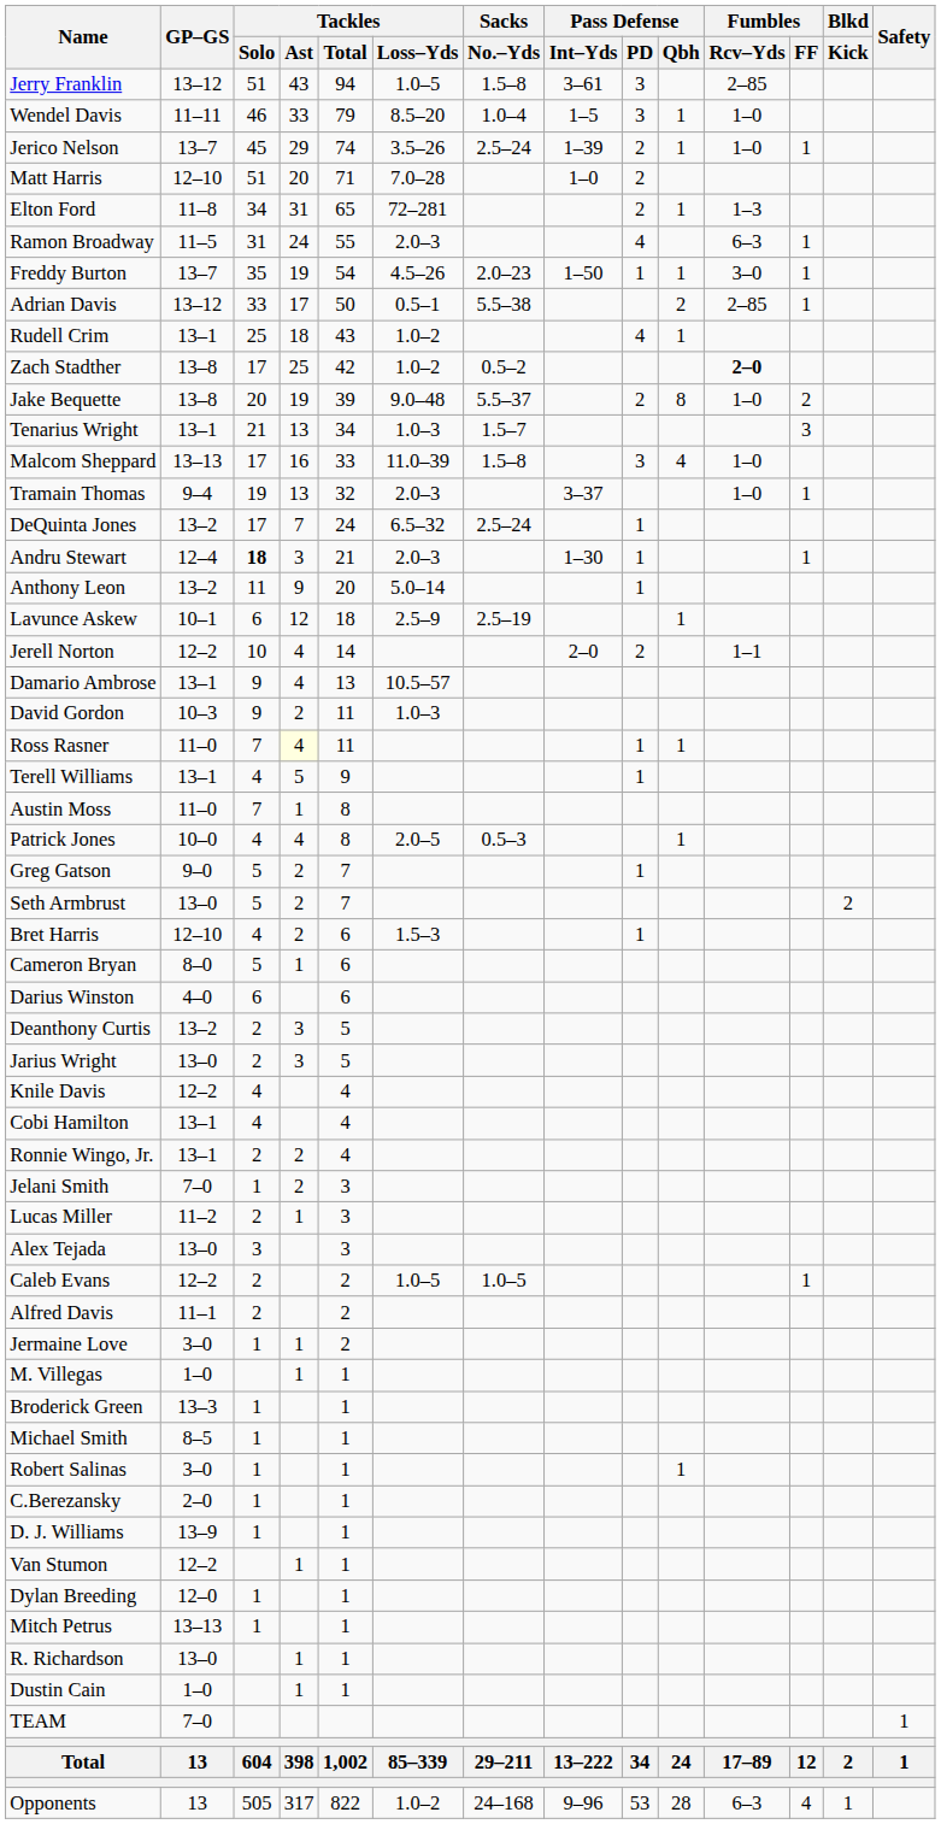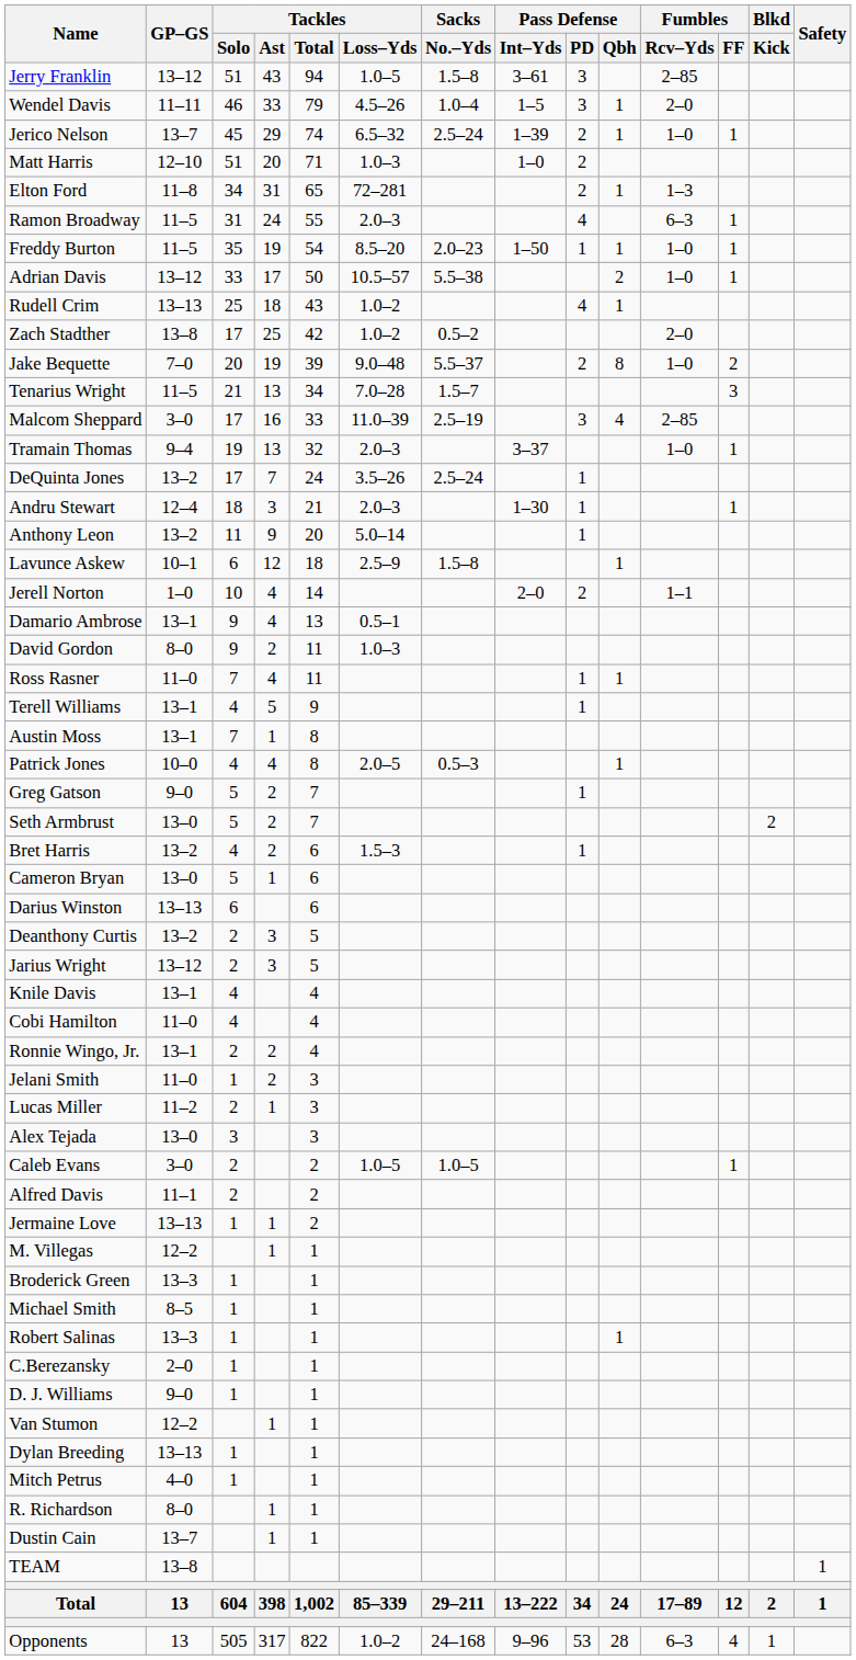 <table class=wikitable style="text-align:center;">
 <tr>
 <th rowspan=2>Name</th>
 <th rowspan=2>GP–GS</th>
 <th colspan=4>Tackles</th>
 <th>Sacks</th>
 <th colspan=3>Pass Defense</th>
 <th colspan=2>Fumbles</th>
 <th>Blkd</th>
 <th rowspan=2>Safety</th>
 </tr>
 <tr>
 <th>Solo</th>
 <th>Ast</th>
 <th>Total</th>
 <th>Loss–Yds</th>
 <th>No.–Yds</th>
 <th>Int–Yds</th>
 <th>PD</th>
 <th>Qbh</th>
 <th>Rcv–Yds</th>
 <th>FF</th>
 <th>Kick</th>
 </tr>
 <tr>
 <td align=left><a href='#'>Jerry Franklin</a></td>
 <td>13–12</td>
 <td>51</td>
 <td>43</td>
 <td>94</td>
 <td>1.0–5</td>
 <td>1.5–8</td>
 <td>3–61</td>
 <td>3</td>
 <td></td>
 <td>2–85</td>
 <td></td>
 <td></td>
 <td></td>
 </tr>
 <tr>
 <td align=left>Wendel Davis</td>
 <td>11–11</td>
 <td>46</td>
 <td>33</td>
 <td>79</td>
-<td>8.5–20</td>
+<td>4.5–26</td>
 <td>1.0–4</td>
 <td>1–5</td>
 <td>3</td>
 <td>1</td>
-<td>1–0</td>
+<td>2–0</td>
 <td></td>
 <td></td>
 <td></td>
 </tr>
 <tr>
 <td align=left>Jerico Nelson</td>
 <td>13–7</td>
 <td>45</td>
 <td>29</td>
 <td>74</td>
-<td>3.5–26</td>
+<td>6.5–32</td>
 <td>2.5–24</td>
 <td>1–39</td>
 <td>2</td>
 <td>1</td>
 <td>1–0</td>
 <td>1</td>
 <td></td>
 <td></td>
 </tr>
 <tr>
 <td align=left>Matt Harris</td>
 <td>12–10</td>
 <td>51</td>
 <td>20</td>
 <td>71</td>
-<td>7.0–28</td>
+<td>1.0–3</td>
 <td></td>
 <td>1–0</td>
 <td>2</td>
 <td></td>
 <td></td>
 <td></td>
 <td></td>
 <td></td>
 </tr>
 <tr>
 <td align=left>Elton Ford</td>
 <td>11–8</td>
 <td>34</td>
 <td>31</td>
 <td>65</td>
 <td>72–281</td>
 <td></td>
 <td></td>
 <td>2</td>
 <td>1</td>
 <td>1–3</td>
 <td></td>
 <td></td>
 <td></td>
 </tr>
 <tr>
 <td align=left>Ramon Broadway</td>
 <td>11–5</td>
 <td>31</td>
 <td>24</td>
 <td>55</td>
 <td>2.0–3</td>
 <td></td>
 <td></td>
 <td>4</td>
 <td></td>
 <td>6–3</td>
 <td>1</td>
 <td></td>
 <td></td>
 </tr>
 <tr>
 <td align=left>Freddy Burton</td>
-<td>13–7</td>
+<td>11–5</td>
 <td>35</td>
 <td>19</td>
 <td>54</td>
-<td>4.5–26</td>
+<td>8.5–20</td>
 <td>2.0–23</td>
 <td>1–50</td>
 <td>1</td>
 <td>1</td>
-<td>3–0</td>
+<td>1–0</td>
 <td>1</td>
 <td></td>
 <td></td>
 </tr>
 <tr>
 <td align=left>Adrian Davis</td>
 <td>13–12</td>
 <td>33</td>
 <td>17</td>
 <td>50</td>
-<td>0.5–1</td>
+<td>10.5–57</td>
 <td>5.5–38</td>
 <td></td>
 <td></td>
 <td>2</td>
-<td>2–85</td>
+<td>1–0</td>
 <td>1</td>
 <td></td>
 <td></td>
 </tr>
 <tr>
 <td align=left>Rudell Crim</td>
-<td>13–1</td>
+<td>13–13</td>
 <td>25</td>
 <td>18</td>
 <td>43</td>
 <td>1.0–2</td>
 <td></td>
 <td></td>
 <td>4</td>
 <td>1</td>
 <td></td>
 <td></td>
 <td></td>
 <td></td>
 </tr>
 <tr>
 <td align=left>Zach Stadther</td>
 <td>13–8</td>
 <td>17</td>
 <td>25</td>
 <td>42</td>
 <td>1.0–2</td>
 <td>0.5–2</td>
 <td></td>
 <td></td>
 <td></td>
-<td><strong>2–0</strong></td>
+<td>2–0</td>
 <td></td>
 <td></td>
 <td></td>
 </tr>
 <tr>
 <td align=left>Jake Bequette</td>
-<td>13–8</td>
+<td>7–0</td>
 <td>20</td>
 <td>19</td>
 <td>39</td>
 <td>9.0–48</td>
 <td>5.5–37</td>
 <td></td>
 <td>2</td>
 <td>8</td>
 <td>1–0</td>
 <td>2</td>
 <td></td>
 <td></td>
 </tr>
 <tr>
 <td align=left>Tenarius Wright</td>
-<td>13–1</td>
+<td>11–5</td>
 <td>21</td>
 <td>13</td>
 <td>34</td>
-<td>1.0–3</td>
+<td>7.0–28</td>
 <td>1.5–7</td>
 <td></td>
 <td></td>
 <td></td>
 <td></td>
 <td>3</td>
 <td></td>
 <td></td>
 </tr>
 <tr>
 <td align=left>Malcom Sheppard</td>
-<td>13–13</td>
+<td>3–0</td>
 <td>17</td>
 <td>16</td>
 <td>33</td>
 <td>11.0–39</td>
-<td>1.5–8</td>
+<td>2.5–19</td>
 <td></td>
 <td>3</td>
 <td>4</td>
-<td>1–0</td>
+<td>2–85</td>
 <td></td>
 <td></td>
 <td></td>
 </tr>
 <tr>
 <td align=left>Tramain Thomas</td>
 <td>9–4</td>
 <td>19</td>
 <td>13</td>
 <td>32</td>
 <td>2.0–3</td>
 <td></td>
 <td>3–37</td>
 <td></td>
 <td></td>
 <td>1–0</td>
 <td>1</td>
 <td></td>
 <td></td>
 </tr>
 <tr>
 <td align=left>DeQuinta Jones</td>
 <td>13–2</td>
 <td>17</td>
 <td>7</td>
 <td>24</td>
-<td>6.5–32</td>
+<td>3.5–26</td>
 <td>2.5–24</td>
 <td></td>
 <td>1</td>
 <td></td>
 <td></td>
 <td></td>
 <td></td>
 <td></td>
 </tr>
 <tr>
 <td align=left>Andru Stewart</td>
 <td>12–4</td>
-<td><strong>18</strong></td>
+<td>18</td>
 <td>3</td>
 <td>21</td>
 <td>2.0–3</td>
 <td></td>
 <td>1–30</td>
 <td>1</td>
 <td></td>
 <td></td>
 <td>1</td>
 <td></td>
 <td></td>
 </tr>
 <tr>
 <td align=left>Anthony Leon</td>
 <td>13–2</td>
 <td>11</td>
 <td>9</td>
 <td>20</td>
 <td>5.0–14</td>
 <td></td>
 <td></td>
 <td>1</td>
 <td></td>
 <td></td>
 <td></td>
 <td></td>
 <td></td>
 </tr>
 <tr>
 <td align=left>Lavunce Askew</td>
 <td>10–1</td>
 <td>6</td>
 <td>12</td>
 <td>18</td>
 <td>2.5–9</td>
-<td>2.5–19</td>
+<td>1.5–8</td>
 <td></td>
 <td></td>
 <td>1</td>
 <td></td>
 <td></td>
 <td></td>
 <td></td>
 </tr>
 <tr>
 <td align=left>Jerell Norton</td>
-<td>12–2</td>
+<td>1–0</td>
 <td>10</td>
 <td>4</td>
 <td>14</td>
 <td></td>
 <td></td>
 <td>2–0</td>
 <td>2</td>
 <td></td>
 <td>1–1</td>
 <td></td>
 <td></td>
 <td></td>
 </tr>
 <tr>
 <td align=left>Damario Ambrose</td>
 <td>13–1</td>
 <td>9</td>
 <td>4</td>
 <td>13</td>
-<td>10.5–57</td>
+<td>0.5–1</td>
 <td></td>
 <td></td>
 <td></td>
 <td></td>
 <td></td>
 <td></td>
 <td></td>
 <td></td>
 </tr>
 <tr>
 <td align=left>David Gordon</td>
-<td>10–3</td>
+<td>8–0</td>
 <td>9</td>
 <td>2</td>
 <td>11</td>
 <td>1.0–3</td>
 <td></td>
 <td></td>
 <td></td>
 <td></td>
 <td></td>
 <td></td>
 <td></td>
 <td></td>
 </tr>
 <tr>
 <td align=left>Ross Rasner</td>
 <td>11–0</td>
 <td>7</td>
-<td style="background: lightyellow;">4</td>
+<td>4</td>
 <td>11</td>
 <td></td>
 <td></td>
 <td></td>
 <td>1</td>
 <td>1</td>
 <td></td>
 <td></td>
 <td></td>
 <td></td>
 </tr>
 <tr>
 <td align=left>Terell Williams</td>
 <td>13–1</td>
 <td>4</td>
 <td>5</td>
 <td>9</td>
 <td></td>
 <td></td>
 <td></td>
 <td>1</td>
 <td></td>
 <td></td>
 <td></td>
 <td></td>
 <td></td>
 </tr>
 <tr>
 <td align=left>Austin Moss</td>
-<td>11–0</td>
+<td>13–1</td>
 <td>7</td>
 <td>1</td>
 <td>8</td>
 <td></td>
 <td></td>
 <td></td>
 <td></td>
 <td></td>
 <td></td>
 <td></td>
 <td></td>
 <td></td>
 </tr>
 <tr>
 <td align=left>Patrick Jones</td>
 <td>10–0</td>
 <td>4</td>
 <td>4</td>
 <td>8</td>
 <td>2.0–5</td>
 <td>0.5–3</td>
 <td></td>
 <td></td>
 <td>1</td>
 <td></td>
 <td></td>
 <td></td>
 <td></td>
 </tr>
 <tr>
 <td align=left>Greg Gatson</td>
 <td>9–0</td>
 <td>5</td>
 <td>2</td>
 <td>7</td>
 <td></td>
 <td></td>
 <td></td>
 <td>1</td>
 <td></td>
 <td></td>
 <td></td>
 <td></td>
 <td></td>
 </tr>
 <tr>
 <td align=left>Seth Armbrust</td>
 <td>13–0</td>
 <td>5</td>
 <td>2</td>
 <td>7</td>
 <td></td>
 <td></td>
 <td></td>
 <td></td>
 <td></td>
 <td></td>
 <td></td>
 <td>2</td>
 <td></td>
 </tr>
 <tr>
 <td align=left>Bret Harris</td>
-<td>12–10</td>
+<td>13–2</td>
 <td>4</td>
 <td>2</td>
 <td>6</td>
 <td>1.5–3</td>
 <td></td>
 <td></td>
 <td>1</td>
 <td></td>
 <td></td>
 <td></td>
 <td></td>
 <td></td>
 </tr>
 <tr>
 <td align=left>Cameron Bryan</td>
-<td>8–0</td>
+<td>13–0</td>
 <td>5</td>
 <td>1</td>
 <td>6</td>
 <td></td>
 <td></td>
 <td></td>
 <td></td>
 <td></td>
 <td></td>
 <td></td>
 <td></td>
 <td></td>
 </tr>
 <tr>
 <td align=left>Darius Winston</td>
-<td>4–0</td>
+<td>13–13</td>
 <td>6</td>
 <td></td>
 <td>6</td>
 <td></td>
 <td></td>
 <td></td>
 <td></td>
 <td></td>
 <td></td>
 <td></td>
 <td></td>
 <td></td>
 </tr>
 <tr>
 <td align=left>Deanthony Curtis</td>
 <td>13–2</td>
 <td>2</td>
 <td>3</td>
 <td>5</td>
 <td></td>
 <td></td>
 <td></td>
 <td></td>
 <td></td>
 <td></td>
 <td></td>
 <td></td>
 <td></td>
 </tr>
 <tr>
 <td align=left>Jarius Wright</td>
-<td>13–0</td>
+<td>13–12</td>
 <td>2</td>
 <td>3</td>
 <td>5</td>
 <td></td>
 <td></td>
 <td></td>
 <td></td>
 <td></td>
 <td></td>
 <td></td>
 <td></td>
 <td></td>
 </tr>
 <tr>
 <td align=left>Knile Davis</td>
-<td>12–2</td>
+<td>13–1</td>
 <td>4</td>
 <td></td>
 <td>4</td>
 <td></td>
 <td></td>
 <td></td>
 <td></td>
 <td></td>
 <td></td>
 <td></td>
 <td></td>
 <td></td>
 </tr>
 <tr>
 <td align=left>Cobi Hamilton</td>
-<td>13–1</td>
+<td>11–0</td>
 <td>4</td>
 <td></td>
 <td>4</td>
 <td></td>
 <td></td>
 <td></td>
 <td></td>
 <td></td>
 <td></td>
 <td></td>
 <td></td>
 <td></td>
 </tr>
 <tr>
 <td align=left>Ronnie Wingo, Jr.</td>
 <td>13–1</td>
 <td>2</td>
 <td>2</td>
 <td>4</td>
 <td></td>
 <td></td>
 <td></td>
 <td></td>
 <td></td>
 <td></td>
 <td></td>
 <td></td>
 <td></td>
 </tr>
 <tr>
 <td align=left>Jelani Smith</td>
-<td>7–0</td>
+<td>11–0</td>
 <td>1</td>
 <td>2</td>
 <td>3</td>
 <td></td>
 <td></td>
 <td></td>
 <td></td>
 <td></td>
 <td></td>
 <td></td>
 <td></td>
 <td></td>
 </tr>
 <tr>
 <td align=left>Lucas Miller</td>
 <td>11–2</td>
 <td>2</td>
 <td>1</td>
 <td>3</td>
 <td></td>
 <td></td>
 <td></td>
 <td></td>
 <td></td>
 <td></td>
 <td></td>
 <td></td>
 <td></td>
 </tr>
 <tr>
 <td align=left>Alex Tejada</td>
 <td>13–0</td>
 <td>3</td>
 <td></td>
 <td>3</td>
 <td></td>
 <td></td>
 <td></td>
 <td></td>
 <td></td>
 <td></td>
 <td></td>
 <td></td>
 <td></td>
 </tr>
 <tr>
 <td align=left>Caleb Evans</td>
-<td>12–2</td>
+<td>3–0</td>
 <td>2</td>
 <td></td>
 <td>2</td>
 <td>1.0–5</td>
 <td>1.0–5</td>
 <td></td>
 <td></td>
 <td></td>
 <td></td>
 <td>1</td>
 <td></td>
 <td></td>
 </tr>
 <tr>
 <td align=left>Alfred Davis</td>
 <td>11–1</td>
 <td>2</td>
 <td></td>
 <td>2</td>
 <td></td>
 <td></td>
 <td></td>
 <td></td>
 <td></td>
 <td></td>
 <td></td>
 <td></td>
 <td></td>
 </tr>
 <tr>
 <td align=left>Jermaine Love</td>
-<td>3–0</td>
+<td>13–13</td>
 <td>1</td>
 <td>1</td>
 <td>2</td>
 <td></td>
 <td></td>
 <td></td>
 <td></td>
 <td></td>
 <td></td>
 <td></td>
 <td></td>
 <td></td>
 </tr>
 <tr>
 <td align=left>M. Villegas</td>
-<td>1–0</td>
+<td>12–2</td>
 <td></td>
 <td>1</td>
 <td>1</td>
 <td></td>
 <td></td>
 <td></td>
 <td></td>
 <td></td>
 <td></td>
 <td></td>
 <td></td>
 <td></td>
 </tr>
 <tr>
 <td align=left>Broderick Green</td>
 <td>13–3</td>
 <td>1</td>
 <td></td>
 <td>1</td>
 <td></td>
 <td></td>
 <td></td>
 <td></td>
 <td></td>
 <td></td>
 <td></td>
 <td></td>
 <td></td>
 </tr>
 <tr>
 <td align=left>Michael Smith</td>
 <td>8–5</td>
 <td>1</td>
 <td></td>
 <td>1</td>
 <td></td>
 <td></td>
 <td></td>
 <td></td>
 <td></td>
 <td></td>
 <td></td>
 <td></td>
 <td></td>
 </tr>
 <tr>
 <td align=left>Robert Salinas</td>
-<td>3–0</td>
+<td>13–3</td>
 <td>1</td>
 <td></td>
 <td>1</td>
 <td></td>
 <td></td>
 <td></td>
 <td></td>
 <td>1</td>
 <td></td>
 <td></td>
 <td></td>
 <td></td>
 </tr>
 <tr>
 <td align=left>C.Berezansky</td>
 <td>2–0</td>
 <td>1</td>
 <td></td>
 <td>1</td>
 <td></td>
 <td></td>
 <td></td>
 <td></td>
 <td></td>
 <td></td>
 <td></td>
 <td></td>
 <td></td>
 </tr>
 <tr>
 <td align=left>D. J. Williams</td>
-<td>13–9</td>
+<td>9–0</td>
 <td>1</td>
 <td></td>
 <td>1</td>
 <td></td>
 <td></td>
 <td></td>
 <td></td>
 <td></td>
 <td></td>
 <td></td>
 <td></td>
 <td></td>
 </tr>
 <tr>
 <td align=left>Van Stumon</td>
 <td>12–2</td>
 <td></td>
 <td>1</td>
 <td>1</td>
 <td></td>
 <td></td>
 <td></td>
 <td></td>
 <td></td>
 <td></td>
 <td></td>
 <td></td>
 <td></td>
 </tr>
 <tr>
 <td align=left>Dylan Breeding</td>
-<td>12–0</td>
+<td>13–13</td>
 <td>1</td>
 <td></td>
 <td>1</td>
 <td></td>
 <td></td>
 <td></td>
 <td></td>
 <td></td>
 <td></td>
 <td></td>
 <td></td>
 <td></td>
 </tr>
 <tr>
 <td align=left>Mitch Petrus</td>
-<td>13–13</td>
+<td>4–0</td>
 <td>1</td>
 <td></td>
 <td>1</td>
 <td></td>
 <td></td>
 <td></td>
 <td></td>
 <td></td>
 <td></td>
 <td></td>
 <td></td>
 <td></td>
 </tr>
 <tr>
 <td align=left>R. Richardson</td>
-<td>13–0</td>
+<td>8–0</td>
 <td></td>
 <td>1</td>
 <td>1</td>
 <td></td>
 <td></td>
 <td></td>
 <td></td>
 <td></td>
 <td></td>
 <td></td>
 <td></td>
 <td></td>
 </tr>
 <tr>
 <td align=left>Dustin Cain</td>
-<td>1–0</td>
+<td>13–7</td>
 <td></td>
 <td>1</td>
 <td>1</td>
 <td></td>
 <td></td>
 <td></td>
 <td></td>
 <td></td>
 <td></td>
 <td></td>
 <td></td>
 <td></td>
 </tr>
 <tr>
 <td align=left>TEAM</td>
-<td>7–0</td>
+<td>13–8</td>
 <td></td>
 <td></td>
 <td></td>
 <td></td>
 <td></td>
 <td></td>
 <td></td>
 <td></td>
 <td></td>
 <td></td>
 <td></td>
 <td>1</td>
 </tr>
 <tr>
 <th colspan=14></th>
 </tr>
 <tr>
 <th>Total</th>
 <th>13</th>
 <th>604</th>
 <th>398</th>
 <th>1,002</th>
 <th>85–339</th>
 <th>29–211</th>
 <th>13–222</th>
 <th>34</th>
 <th>24</th>
 <th>17–89</th>
 <th>12</th>
 <th>2</th>
 <th>1</th>
 </tr>
 <tr>
 <th colspan=14></th>
 </tr>
 <tr>
 <td align=left>Opponents</td>
 <td>13</td>
 <td>505</td>
 <td>317</td>
 <td>822</td>
 <td>1.0–2</td>
 <td>24–168</td>
 <td>9–96</td>
 <td>53</td>
 <td>28</td>
 <td>6–3</td>
 <td>4</td>
 <td>1</td>
 <td></td>
 </tr>
 </table>
